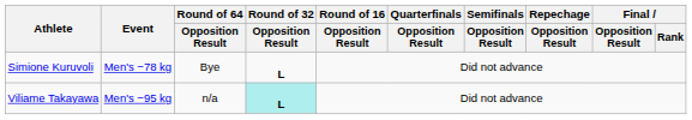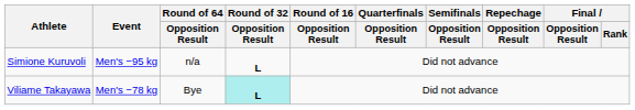 <table class="wikitable" style="font-size:90%">
 <tr>
 <th rowspan="2">Athlete</th>
 <th rowspan="2">Event</th>
 <th>Round of 64</th>
 <th>Round of 32</th>
 <th>Round of 16</th>
 <th>Quarterfinals</th>
 <th>Semifinals</th>
 <th>Repechage</th>
 <th colspan=2>Final / </th>
 </tr>
 <tr style="font-size:95%">
 <th>Opposition<br>Result</th>
 <th>Opposition<br>Result</th>
 <th>Opposition<br>Result</th>
 <th>Opposition<br>Result</th>
 <th>Opposition<br>Result</th>
 <th>Opposition<br>Result</th>
 <th>Opposition<br>Result</th>
 <th>Rank</th>
 </tr>
 <tr align=center>
 <td align=left><a href='#'>Simione Kuruvoli</a></td>
-<td align=left><a href='#'>Men's −78 kg</a></td>
-<td>Bye</td>
+<td align=left><a href='#'>Men's −95 kg</a></td>
+<td>n/a</td>
 <td><br><strong>L</strong></td>
 <td colspan=6>Did not advance</td>
 </tr>
 <tr align=center>
 <td align=left><a href='#'>Viliame Takayawa</a></td>
-<td align=left><a href='#'>Men's −95 kg</a></td>
-<td>n/a</td>
+<td align=left><a href='#'>Men's −78 kg</a></td>
+<td>Bye</td>
 <td style="background: paleturquoise;"><br><strong>L</strong></td>
 <td colspan=6>Did not advance</td>
 </tr>
 </table>
